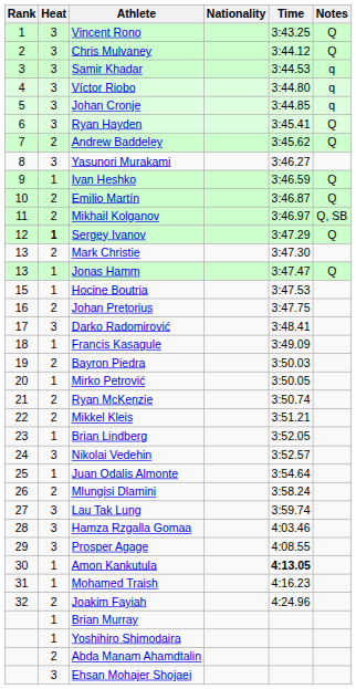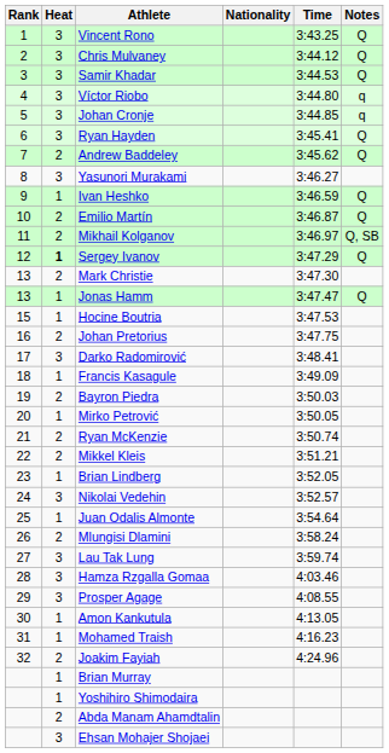 <table class="wikitable sortable" style="text-align:center;font-size:95%">
 <tr>
 <th>Rank</th>
 <th>Heat</th>
 <th>Athlete</th>
 <th>Nationality</th>
 <th>Time</th>
 <th>Notes</th>
 </tr>
 <tr bgcolor=ccffcc>
 <td>1</td>
 <td>3</td>
 <td align="left"><a href='#'>Vincent Rono</a></td>
 <td align=left></td>
 <td>3:43.25</td>
 <td>Q</td>
 </tr>
 <tr bgcolor=ccffcc>
 <td>2</td>
 <td>3</td>
 <td align="left"><a href='#'>Chris Mulvaney</a></td>
 <td align=left></td>
 <td>3:44.12</td>
 <td>Q</td>
 </tr>
 <tr bgcolor=ccffcc>
 <td>3</td>
 <td>3</td>
 <td align="left"><a href='#'>Samir Khadar</a></td>
 <td align=left></td>
 <td>3:44.53</td>
-<td>q</td>
+<td>Q</td>
 </tr>
 <tr bgcolor=ddffdd>
 <td>4</td>
 <td>3</td>
 <td align="left"><a href='#'>Víctor Riobo</a></td>
 <td align=left></td>
 <td>3:44.80</td>
 <td>q</td>
 </tr>
 <tr bgcolor=ddffdd>
 <td>5</td>
 <td>3</td>
 <td align="left"><a href='#'>Johan Cronje</a></td>
 <td align=left></td>
 <td>3:44.85</td>
 <td>q</td>
 </tr>
 <tr bgcolor=ddffdd>
 <td>6</td>
 <td>3</td>
 <td align="left"><a href='#'>Ryan Hayden</a></td>
 <td align=left></td>
 <td>3:45.41</td>
 <td>Q</td>
 </tr>
 <tr bgcolor=ccffcc>
 <td>7</td>
 <td>2</td>
 <td align="left"><a href='#'>Andrew Baddeley</a></td>
 <td align=left></td>
 <td>3:45.62</td>
 <td>Q</td>
 </tr>
 <tr>
 <td>8</td>
 <td>3</td>
 <td align="left"><a href='#'>Yasunori Murakami</a></td>
 <td align=left></td>
 <td>3:46.27</td>
 <td></td>
 </tr>
 <tr bgcolor=ccffcc>
 <td>9</td>
 <td>1</td>
 <td align="left"><a href='#'>Ivan Heshko</a></td>
 <td align=left></td>
 <td>3:46.59</td>
 <td>Q</td>
 </tr>
 <tr bgcolor=ccffcc>
 <td>10</td>
 <td>2</td>
 <td align="left"><a href='#'>Emilio Martín</a></td>
 <td align=left></td>
 <td>3:46.87</td>
 <td>Q</td>
 </tr>
 <tr bgcolor=ccffcc>
 <td>11</td>
 <td>2</td>
 <td align="left"><a href='#'>Mikhail Kolganov</a></td>
 <td align=left></td>
 <td>3:46.97</td>
 <td>Q, SB</td>
 </tr>
 <tr bgcolor=ccffcc>
 <td>12</td>
 <td><strong>1</strong></td>
 <td align="left"><a href='#'>Sergey Ivanov</a></td>
 <td align=left></td>
 <td>3:47.29</td>
 <td>Q</td>
 </tr>
 <tr>
 <td>13</td>
 <td>2</td>
 <td align="left"><a href='#'>Mark Christie</a></td>
 <td align=left></td>
 <td>3:47.30</td>
 <td></td>
 </tr>
 <tr bgcolor=ccffcc>
 <td>13</td>
 <td>1</td>
 <td align="left"><a href='#'>Jonas Hamm</a></td>
 <td align=left></td>
 <td>3:47.47</td>
 <td>Q</td>
 </tr>
 <tr>
 <td>15</td>
 <td>1</td>
 <td align="left"><a href='#'>Hocine Boutria</a></td>
 <td align=left></td>
 <td>3:47.53</td>
 <td></td>
 </tr>
 <tr>
 <td>16</td>
 <td>2</td>
 <td align="left"><a href='#'>Johan Pretorius</a></td>
 <td align=left></td>
 <td>3:47.75</td>
 <td></td>
 </tr>
 <tr>
 <td>17</td>
 <td>3</td>
 <td align="left"><a href='#'>Darko Radomirović</a></td>
 <td align=left></td>
 <td>3:48.41</td>
 <td></td>
 </tr>
 <tr>
 <td>18</td>
 <td>1</td>
 <td align="left"><a href='#'>Francis Kasagule</a></td>
 <td align=left></td>
 <td>3:49.09</td>
 <td></td>
 </tr>
 <tr>
 <td>19</td>
 <td>2</td>
 <td align="left"><a href='#'>Bayron Piedra</a></td>
 <td align=left></td>
 <td>3:50.03</td>
 <td></td>
 </tr>
 <tr>
 <td>20</td>
 <td>1</td>
 <td align="left"><a href='#'>Mirko Petrović</a></td>
 <td align=left></td>
 <td>3:50.05</td>
 <td></td>
 </tr>
 <tr>
 <td>21</td>
 <td>2</td>
 <td align="left"><a href='#'>Ryan McKenzie</a></td>
 <td align=left></td>
 <td>3:50.74</td>
 <td></td>
 </tr>
 <tr>
 <td>22</td>
 <td>2</td>
 <td align="left"><a href='#'>Mikkel Kleis</a></td>
 <td align=left></td>
 <td>3:51.21</td>
 <td></td>
 </tr>
 <tr>
 <td>23</td>
 <td>1</td>
 <td align="left"><a href='#'>Brian Lindberg</a></td>
 <td align=left></td>
 <td>3:52.05</td>
 <td></td>
 </tr>
 <tr>
 <td>24</td>
 <td>3</td>
 <td align="left"><a href='#'>Nikolai Vedehin</a></td>
 <td align=left></td>
 <td>3:52.57</td>
 <td></td>
 </tr>
 <tr>
 <td>25</td>
 <td>1</td>
 <td align="left"><a href='#'>Juan Odalis Almonte</a></td>
 <td align=left></td>
 <td>3:54.64</td>
 <td></td>
 </tr>
 <tr>
 <td>26</td>
 <td>2</td>
 <td align="left"><a href='#'>Mlungisi Dlamini</a></td>
 <td align=left></td>
 <td>3:58.24</td>
 <td></td>
 </tr>
 <tr>
 <td>27</td>
 <td>3</td>
 <td align="left"><a href='#'>Lau Tak Lung</a></td>
 <td align=left></td>
 <td>3:59.74</td>
 <td></td>
 </tr>
 <tr>
 <td>28</td>
 <td>3</td>
 <td align="left"><a href='#'>Hamza Rzgalla Gomaa</a></td>
 <td align=left></td>
 <td>4:03.46</td>
 <td></td>
 </tr>
 <tr>
 <td>29</td>
 <td>3</td>
 <td align="left"><a href='#'>Prosper Agage</a></td>
 <td align=left></td>
 <td>4:08.55</td>
 <td></td>
 </tr>
 <tr>
 <td>30</td>
 <td>1</td>
 <td align="left"><a href='#'>Amon Kankutula</a></td>
 <td align=left></td>
-<td><strong>4:13.05</strong></td>
+<td>4:13.05</td>
 <td></td>
 </tr>
 <tr>
 <td>31</td>
 <td>1</td>
 <td align="left"><a href='#'>Mohamed Traish</a></td>
 <td align=left></td>
 <td>4:16.23</td>
 <td></td>
 </tr>
 <tr>
 <td>32</td>
 <td>2</td>
 <td align="left"><a href='#'>Joakim Fayiah</a></td>
 <td align=left></td>
 <td>4:24.96</td>
 <td></td>
 </tr>
 <tr>
 <td></td>
 <td>1</td>
 <td align="left"><a href='#'>Brian Murray</a></td>
 <td align=left></td>
 <td></td>
 <td></td>
 </tr>
 <tr>
 <td></td>
 <td>1</td>
 <td align="left"><a href='#'>Yoshihiro Shimodaira</a></td>
 <td align=left></td>
 <td></td>
 <td></td>
 </tr>
 <tr>
 <td></td>
 <td>2</td>
 <td align="left"><a href='#'>Abda Manam Ahamdtalin</a></td>
 <td align=left></td>
 <td></td>
 <td></td>
 </tr>
 <tr>
 <td></td>
 <td>3</td>
 <td align="left"><a href='#'>Ehsan Mohajer Shojaei</a></td>
 <td align=left></td>
 <td></td>
 <td></td>
 </tr>
 </table>
